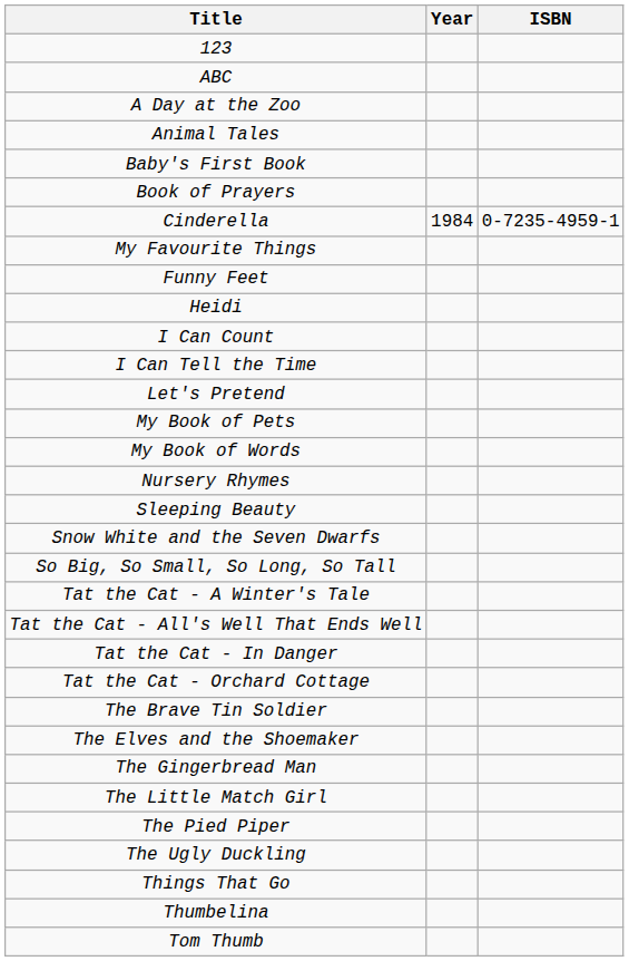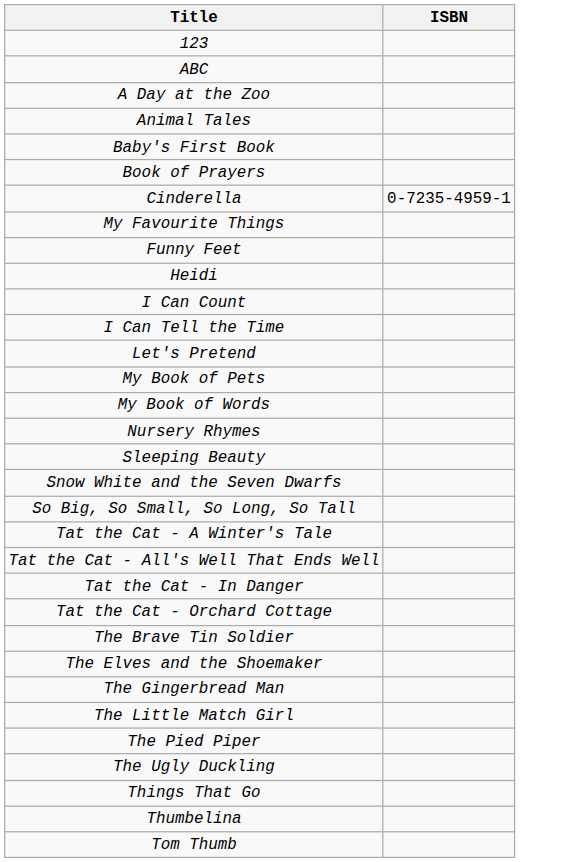 <table class="wikitable" style="text-align:center">
 <tr>
 <th>Title</th>
-<th>Year</th>
 <th>ISBN</th>
 </tr>
 <tr>
 <td><em>123</em></td>
 <td></td>
-<td></td>
 </tr>
 <tr>
 <td><em>ABC</em></td>
-<td></td>
 <td></td>
 </tr>
 <tr>
 <td><em>A Day at the Zoo</em></td>
 <td></td>
-<td></td>
 </tr>
 <tr>
 <td><em>Animal Tales</em></td>
-<td></td>
 <td></td>
 </tr>
 <tr>
 <td><em>Baby's First Book</em></td>
 <td></td>
-<td></td>
 </tr>
 <tr>
 <td><em>Book of Prayers</em></td>
 <td></td>
-<td></td>
 </tr>
 <tr>
 <td><em>Cinderella</em></td>
-<td>1984</td>
 <td>0-7235-4959-1</td>
 </tr>
 <tr>
 <td><em>My Favourite Things</em></td>
 <td></td>
-<td></td>
 </tr>
 <tr>
 <td><em>Funny Feet</em></td>
-<td></td>
 <td></td>
 </tr>
 <tr>
 <td><em>Heidi</em></td>
 <td></td>
-<td></td>
 </tr>
 <tr>
 <td><em>I Can Count</em></td>
-<td></td>
 <td></td>
 </tr>
 <tr>
 <td><em>I Can Tell the Time</em></td>
 <td></td>
-<td></td>
 </tr>
 <tr>
 <td><em>Let's Pretend</em></td>
-<td></td>
 <td></td>
 </tr>
 <tr>
 <td><em>My Book of Pets</em></td>
 <td></td>
-<td></td>
 </tr>
 <tr>
 <td><em>My Book of Words</em></td>
-<td></td>
 <td></td>
 </tr>
 <tr>
 <td><em>Nursery Rhymes</em></td>
 <td></td>
-<td></td>
 </tr>
 <tr>
 <td><em>Sleeping Beauty</em></td>
-<td></td>
 <td></td>
 </tr>
 <tr>
 <td><em>Snow White and the Seven Dwarfs</em></td>
 <td></td>
-<td></td>
 </tr>
 <tr>
 <td><em>So Big, So Small, So Long, So Tall</em></td>
-<td></td>
 <td></td>
 </tr>
 <tr>
 <td><em>Tat the Cat - A Winter's Tale</em></td>
 <td></td>
-<td></td>
 </tr>
 <tr>
 <td><em>Tat the Cat - All's Well That Ends Well</em></td>
-<td></td>
 <td></td>
 </tr>
 <tr>
 <td><em>Tat the Cat - In Danger</em></td>
 <td></td>
-<td></td>
 </tr>
 <tr>
 <td><em>Tat the Cat - Orchard Cottage</em></td>
-<td></td>
 <td></td>
 </tr>
 <tr>
 <td><em>The Brave Tin Soldier</em></td>
 <td></td>
-<td></td>
 </tr>
 <tr>
 <td><em>The Elves and the Shoemaker</em></td>
-<td></td>
 <td></td>
 </tr>
 <tr>
 <td><em>The Gingerbread Man</em></td>
 <td></td>
-<td></td>
 </tr>
 <tr>
 <td><em>The Little Match Girl</em></td>
-<td></td>
 <td></td>
 </tr>
 <tr>
 <td><em>The Pied Piper</em></td>
 <td></td>
-<td></td>
 </tr>
 <tr>
 <td><em>The Ugly Duckling</em></td>
-<td></td>
 <td></td>
 </tr>
 <tr>
 <td><em>Things That Go</em></td>
 <td></td>
-<td></td>
 </tr>
 <tr>
 <td><em>Thumbelina</em></td>
-<td></td>
 <td></td>
 </tr>
 <tr>
 <td><em>Tom Thumb</em></td>
 <td></td>
-<td></td>
 </tr>
 </table>
